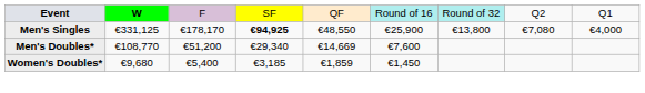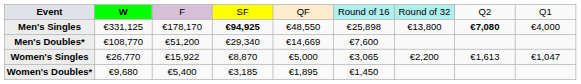 <table class=wikitable style=font-size:90%;text-align:center>
 <tr>
 <td style="width:130px; background:#dfe2e9;"><strong>Event</strong></td>
 <td style="width:80px; background:lime;"><strong>W</strong></td>
 <td style="width:85px; background:thistle;">F</td>
 <td style="width:85px; background:#ff0;">SF</td>
 <td style="width:85px; background:#ffebcd;">QF</td>
 <td style="width:85px; background:#afeeee;">Round of 16</td>
 <td style="width:85px; background:#afeeee;">Round of 32</td>
 <td width=85>Q2</td>
 <td width=85>Q1</td>
 </tr>
 <tr>
 <td style="background:#ededed;"><strong>Men's Singles</strong></td>
 <td>€331,125</td>
 <td>€178,170</td>
 <td><strong>€94,925</strong></td>
 <td>€48,550</td>
-<td>€25,900</td>
+<td>€25,898</td>
 <td>€13,800</td>
-<td>€7,080</td>
+<td><strong>€7,080</strong></td>
 <td>€4,000</td>
 </tr>
 <tr>
 <td style="background:#ededed;"><strong>Men's Doubles*</strong></td>
 <td>€108,770</td>
 <td>€51,200</td>
 <td>€29,340</td>
 <td>€14,669</td>
 <td>€7,600</td>
 <td></td>
 <td></td>
 <td></td>
 </tr>
 <tr>
+<td style="background:#ededed;"><strong>Women's Singles</strong></td>
+<td>€26,770</td>
+<td>€15,922</td>
+<td>€8,870</td>
+<td>€5,000</td>
+<td>€3,065</td>
+<td>€2,200</td>
+<td>€1,613</td>
+<td>€1,047</td>
+</tr>
+<tr>
 <td style="background:#ededed;"><strong>Women's Doubles*</strong></td>
 <td>€9,680</td>
 <td>€5,400</td>
 <td>€3,185</td>
-<td>€1,859</td>
+<td>€1,895</td>
 <td>€1,450</td>
 <td></td>
 <td></td>
 <td></td>
 </tr>
 </table>
